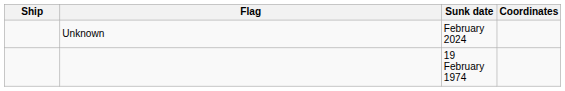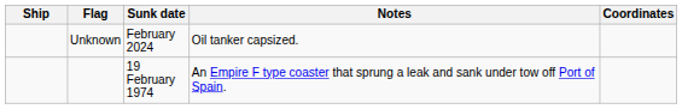 <table class=wikitable | style="width:100%">
 <tr>
 <th style="width:10%">Ship</th>
 <th>Flag</th>
 <th style="width:10%">Sunk date</th>
+<th style="width:70%">Notes</th>
 <th style="width:10%">Coordinates</th>
 </tr>
 <tr>
 <td></td>
 <td>Unknown</td>
 <td>February 2024</td>
+<td>Oil tanker capsized.</td>
 <td></td>
 </tr>
 <tr>
 <td></td>
 <td></td>
 <td>19 February 1974</td>
+<td>An <a href='#'>Empire F type coaster</a> that sprung a leak and sank under tow off <a href='#'>Port of Spain</a>.</td>
 <td></td>
 </tr>
 </table>
